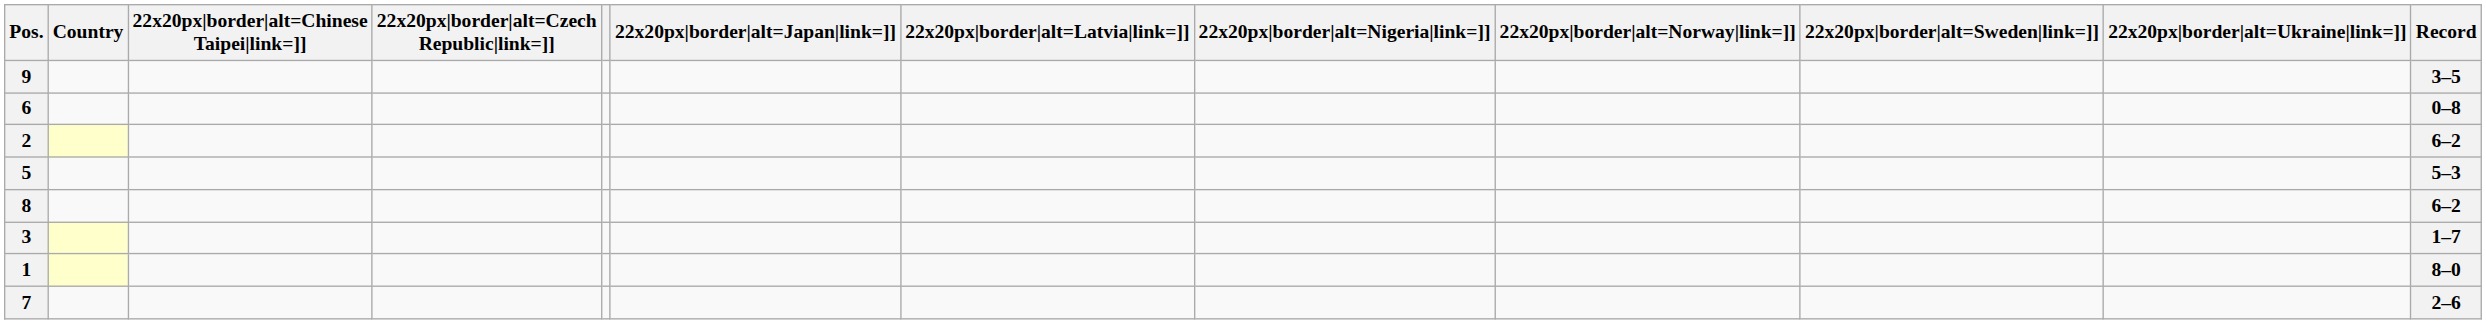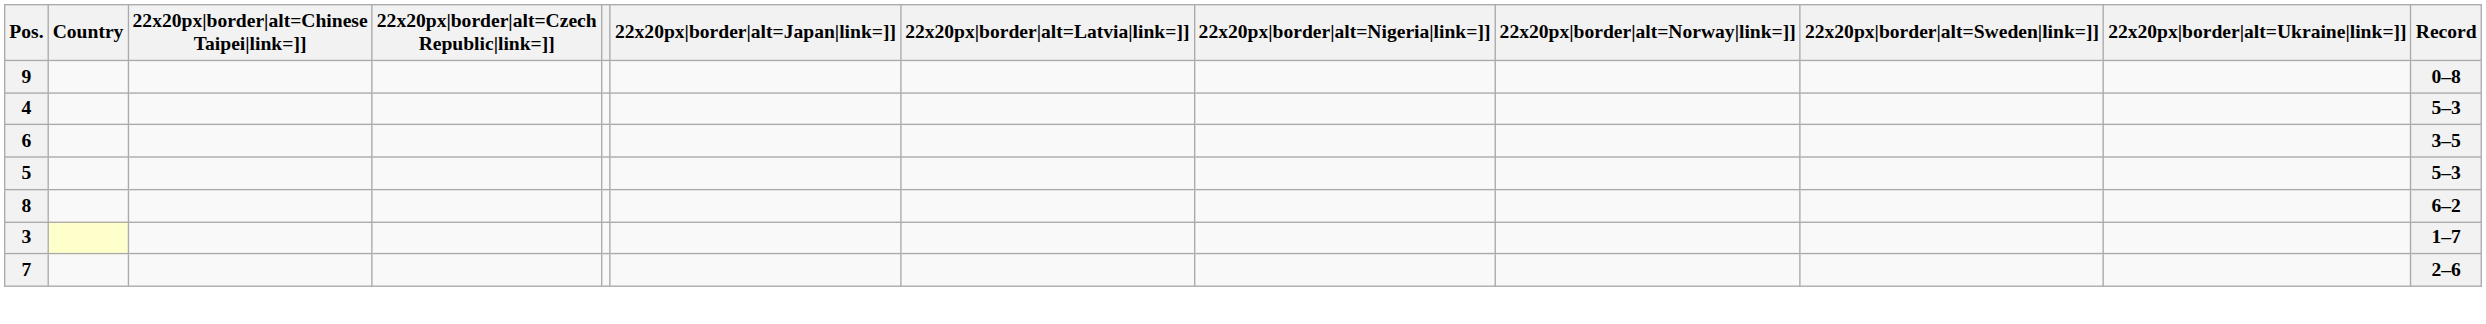 <table class="wikitable sortable nowrap" style="text-align:center; font-size:0.9em;">
 <tr>
 <th>Pos.</th>
 <th>Country</th>
 <th [[Image:>22x20px|border|alt=Chinese Taipei|link=]]</th>
 <th [[Image:>22x20px|border|alt=Czech Republic|link=]]</th>
 <th></th>
 <th [[Image:>22x20px|border|alt=Japan|link=]]</th>
 <th [[Image:>22x20px|border|alt=Latvia|link=]]</th>
 <th [[Image:>22x20px|border|alt=Nigeria|link=]]</th>
 <th [[Image:>22x20px|border|alt=Norway|link=]]</th>
 <th [[Image:>22x20px|border|alt=Sweden|link=]]</th>
 <th [[Image:>22x20px|border|alt=Ukraine|link=]]</th>
 <th>Record</th>
 </tr>
 <tr>
 <th>9</th>
 <td style="text-align:left;"></td>
 <td></td>
 <td></td>
 <td></td>
 <td></td>
 <td></td>
 <td></td>
 <td></td>
 <td></td>
 <td></td>
-<th>3–5</th>
+<th>0–8</th>
+</tr>
+<tr>
+<th>4</th>
+<td style="text-align:left;"></td>
+<td></td>
+<td></td>
+<td></td>
+<td></td>
+<td></td>
+<td></td>
+<td></td>
+<td></td>
+<td></td>
+<th>5–3</th>
 </tr>
 <tr>
 <th>6</th>
 <td style="text-align:left;"></td>
 <td></td>
 <td></td>
 <td></td>
 <td></td>
 <td></td>
 <td></td>
 <td></td>
 <td></td>
 <td></td>
-<th>0–8</th>
-</tr>
-<tr>
-<th>2</th>
-<td style="text-align:left; background:#ffffcc;"></td>
-<td></td>
-<td></td>
-<td></td>
-<td></td>
-<td></td>
-<td></td>
-<td></td>
-<td></td>
-<td></td>
-<th>6–2</th>
+<th>3–5</th>
 </tr>
 <tr>
 <th>5</th>
 <td style="text-align:left;"></td>
 <td></td>
 <td></td>
 <td></td>
 <td></td>
 <td></td>
 <td></td>
 <td></td>
 <td></td>
 <td></td>
 <th>5–3</th>
 </tr>
 <tr>
 <th>8</th>
 <td style="text-align:left;"></td>
 <td></td>
 <td></td>
 <td></td>
 <td></td>
 <td></td>
 <td></td>
 <td></td>
 <td></td>
 <td></td>
 <th>6–2</th>
 </tr>
 <tr>
 <th>3</th>
 <td style="text-align:left; background:#ffffcc;"></td>
 <td></td>
 <td></td>
 <td></td>
 <td></td>
 <td></td>
 <td></td>
 <td></td>
 <td></td>
 <td></td>
 <th>1–7</th>
 </tr>
 <tr>
-<th>1</th>
-<td style="text-align:left; background:#ffffcc;"></td>
-<td></td>
-<td></td>
-<td></td>
-<td></td>
-<td></td>
-<td></td>
-<td></td>
-<td></td>
-<td></td>
-<th>8–0</th>
-</tr>
-<tr>
 <th>7</th>
 <td style="text-align:left;"></td>
 <td></td>
 <td></td>
 <td></td>
 <td></td>
 <td></td>
 <td></td>
 <td></td>
 <td></td>
 <td></td>
 <th>2–6</th>
 </tr>
 </table>
